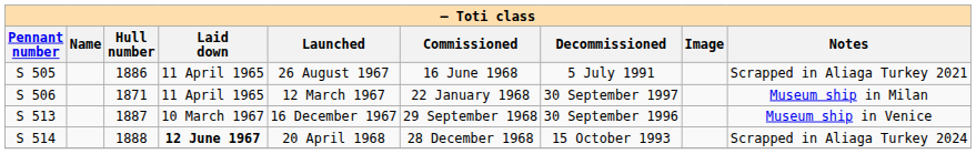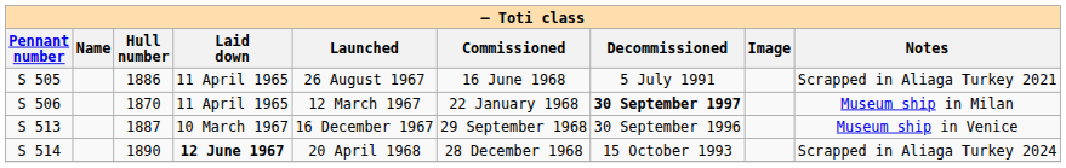 <table border="1" class="sortable wikitable">
 <tr>
 <th colspan="11" style="background:#ffdead;"> – Toti class</th>
 </tr>
 <tr>
 <th><a href='#'>Pennant<br>number</a></th>
 <th>Name</th>
 <th>Hull<br>number</th>
 <th>Laid<br>down</th>
 <th>Launched</th>
 <th>Commissioned</th>
 <th>Decommissioned</th>
 <th>Image</th>
 <th>Notes</th>
 </tr>
 <tr style="text-align:center;">
 <td>S 505</td>
 <td></td>
 <td>1886</td>
 <td>11 April 1965</td>
 <td>26 August 1967</td>
 <td>16 June 1968</td>
 <td>5 July 1991</td>
 <td></td>
 <td>Scrapped in Aliaga Turkey 2021</td>
 </tr>
 <tr style="text-align:center;">
 <td>S 506</td>
 <td></td>
-<td>1871</td>
+<td>1870</td>
 <td>11 April 1965</td>
 <td>12 March 1967</td>
 <td>22 January 1968</td>
-<td>30 September 1997</td>
+<td><strong>30 September 1997</strong></td>
 <td></td>
 <td><a href='#'>Museum ship</a> in Milan </td>
 </tr>
 <tr style="text-align:center;">
 <td>S 513</td>
 <td></td>
 <td>1887</td>
 <td>10 March 1967</td>
 <td>16 December 1967</td>
 <td>29 September 1968</td>
 <td>30 September 1996</td>
 <td></td>
 <td><a href='#'>Museum ship</a> in Venice</td>
 </tr>
 <tr style="text-align:center;">
 <td>S 514</td>
 <td></td>
-<td>1888</td>
+<td>1890</td>
 <td><strong>12 June 1967</strong></td>
 <td>20 April 1968</td>
 <td>28 December 1968</td>
 <td>15 October 1993</td>
 <td></td>
 <td>Scrapped in Aliaga Turkey 2024</td>
 </tr>
 <tr>
 </tr>
 </table>
